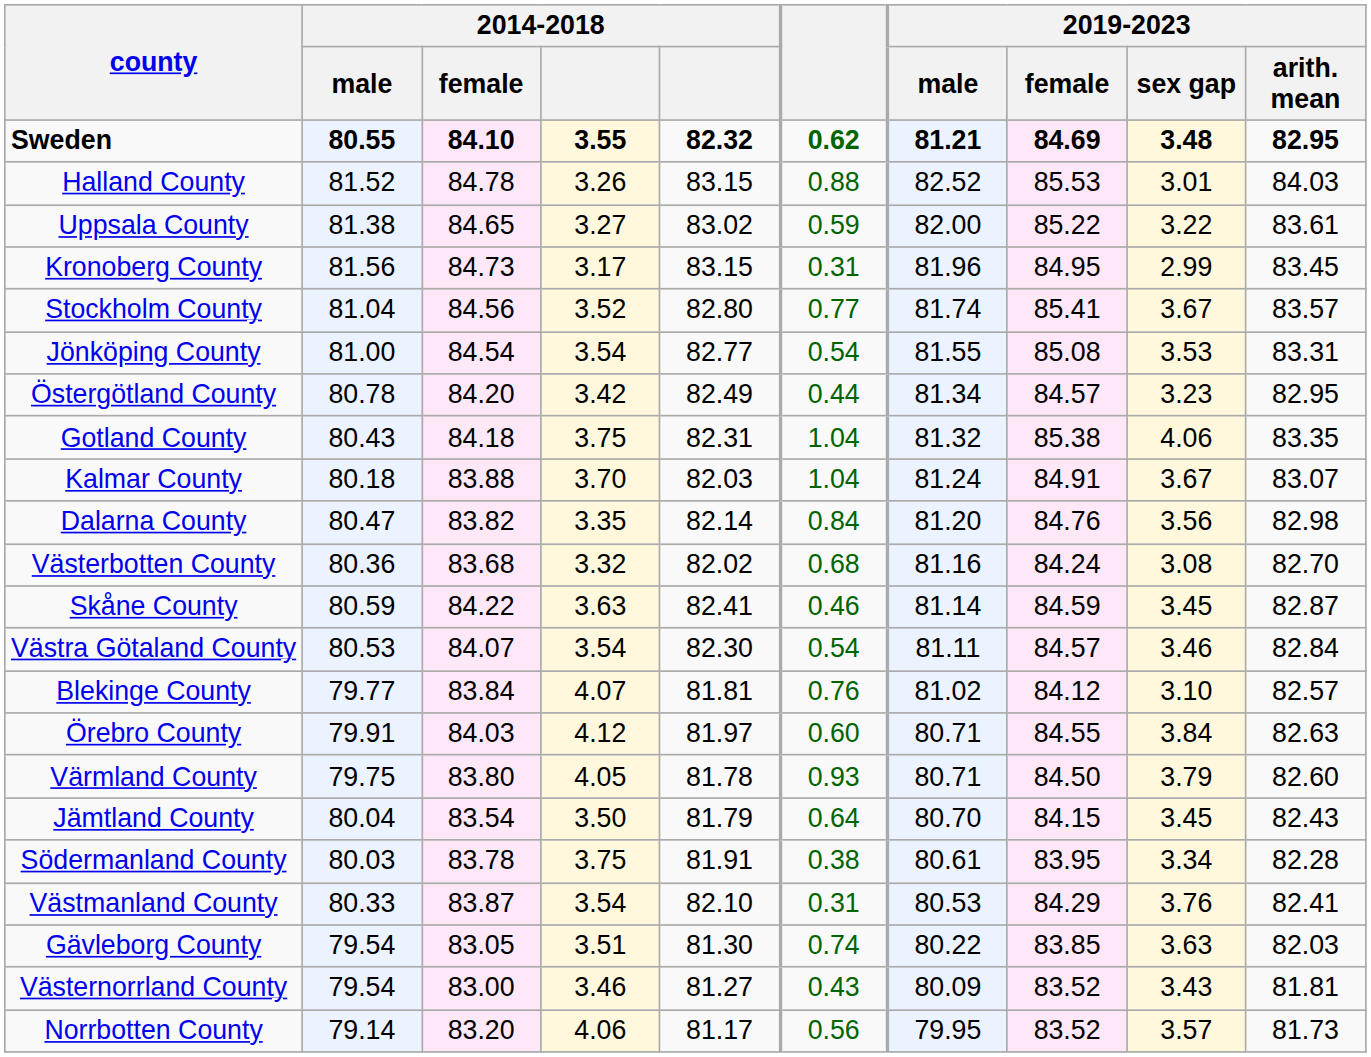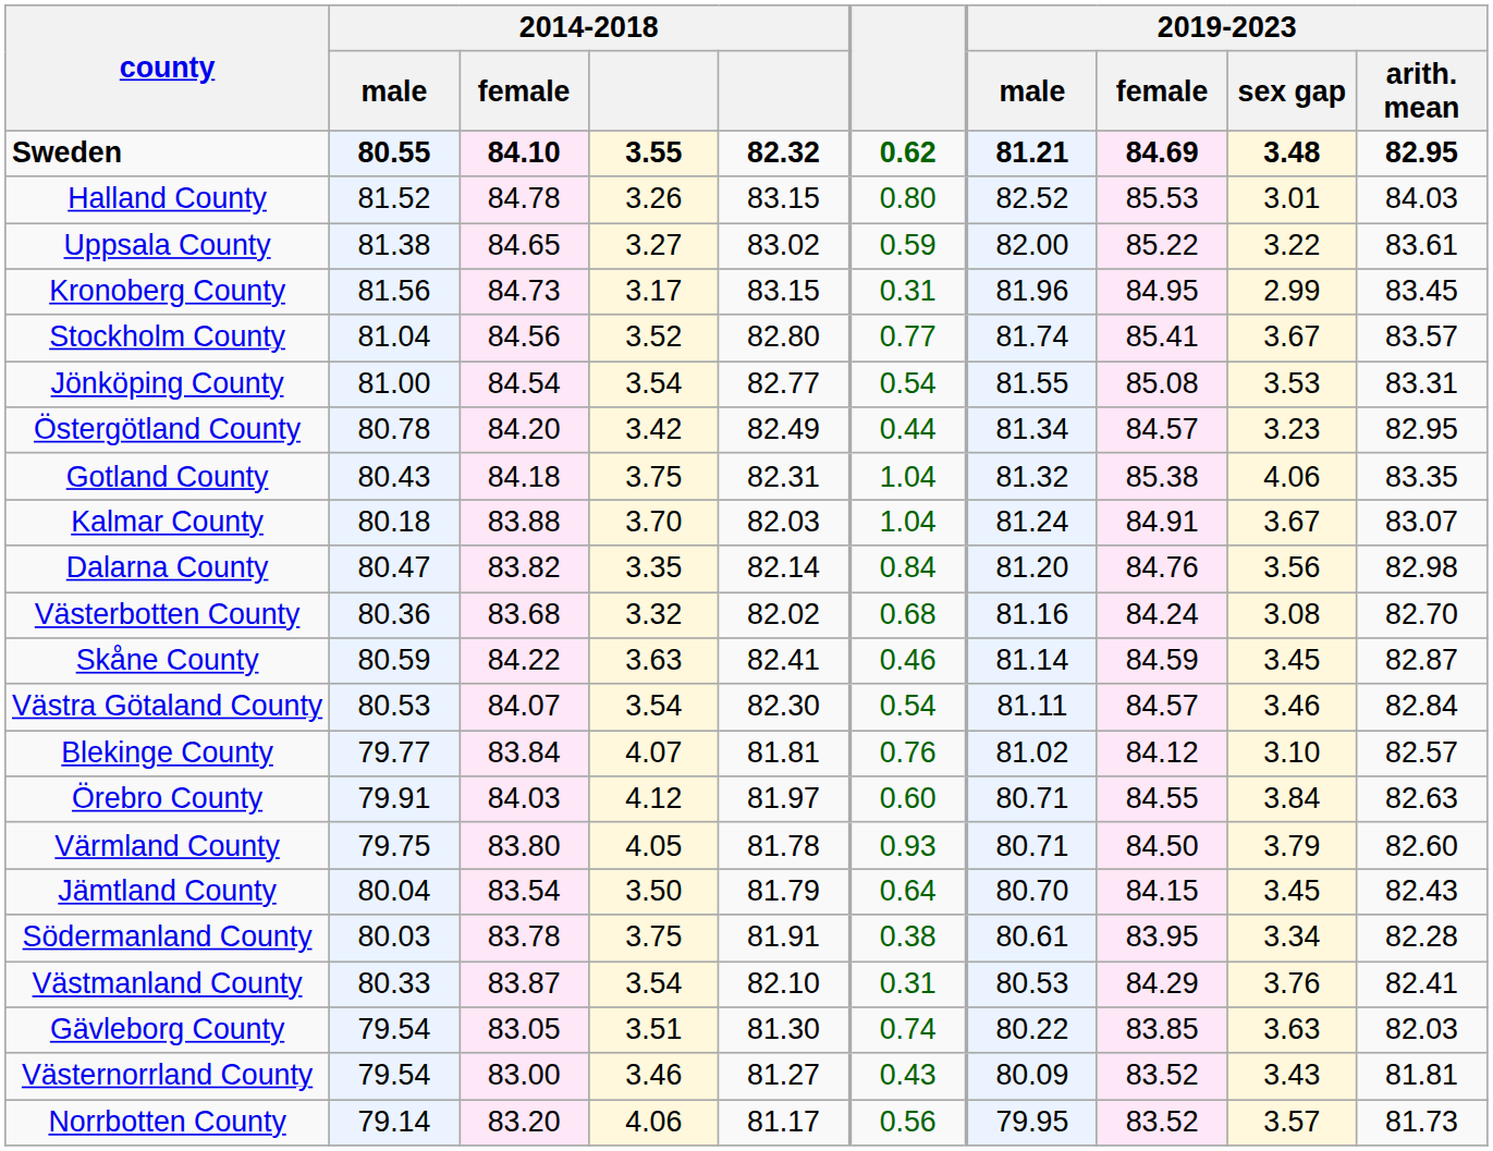 <table class="wikitable sortable mw-datatable static-row-numbers sort-under col1left" style="text-align:center;">
 <tr>
 <th rowspan=2 style="vertical-align:middle;"><a href='#'>county</a></th>
 <th colspan=4>2014-2018</th>
 <th rowspan=2 style="vertical-align:middle;width:3.5em;border-left-width:2px;"></th>
 <th colspan=4 style="border-left-width:2px;">2019-2023</th>
 </tr>
 <tr>
 <th style="vertical-align:middle;width:4em;">male</th>
 <th style="vertical-align:middle;width:4em;">female</th>
 <th style="vertical-align:middle;width:4em;"></th>
 <th style="width:4em;"></th>
 <th style="vertical-align:middle;width:4em;border-left-width:2px;">male</th>
 <th style="vertical-align:middle;width:4em;">female</th>
 <th style="vertical-align:middle;width:4em;">sex gap</th>
 <th style="width:4em;">arith. mean</th>
 </tr>
 <tr class=static-row-header>
 <td style="text-align:left;"><strong>Sweden</strong></td>
 <td style="background:#eaf3ff;"><strong>80.55</strong></td>
 <td style="background:#fee7f6;"><strong>84.10</strong></td>
 <td style="background:#fff8dc;"><strong>3.55</strong></td>
 <td><strong>82.32</strong></td>
 <td style="color:darkgreen;border-left-width:2px;"><strong>0.62</strong></td>
 <td style="background:#eaf3ff;border-left-width:2px;"><strong>81.21</strong></td>
 <td style="background:#fee7f6;"><strong>84.69</strong></td>
 <td style="background:#fff8dc;"><strong>3.48</strong></td>
 <td><strong>82.95</strong></td>
 </tr>
 <tr>
 <td><a href='#'>Halland County</a></td>
 <td style="background:#eaf3ff;">81.52</td>
 <td style="background:#fee7f6;">84.78</td>
 <td style="background:#fff8dc;">3.26</td>
 <td>83.15</td>
-<td style="color:darkgreen;border-left-width:2px;">0.88</td>
+<td style="color:darkgreen;border-left-width:2px;">0.80</td>
 <td style="background:#eaf3ff;border-left-width:2px;">82.52</td>
 <td style="background:#fee7f6;">85.53</td>
 <td style="background:#fff8dc;">3.01</td>
 <td>84.03</td>
 </tr>
 <tr>
 <td><a href='#'>Uppsala County</a></td>
 <td style="background:#eaf3ff;">81.38</td>
 <td style="background:#fee7f6;">84.65</td>
 <td style="background:#fff8dc;">3.27</td>
 <td>83.02</td>
 <td style="color:darkgreen;border-left-width:2px;">0.59</td>
 <td style="background:#eaf3ff;border-left-width:2px;">82.00</td>
 <td style="background:#fee7f6;">85.22</td>
 <td style="background:#fff8dc;">3.22</td>
 <td>83.61</td>
 </tr>
 <tr>
 <td><a href='#'>Kronoberg County</a></td>
 <td style="background:#eaf3ff;">81.56</td>
 <td style="background:#fee7f6;">84.73</td>
 <td style="background:#fff8dc;">3.17</td>
 <td>83.15</td>
 <td style="color:darkgreen;border-left-width:2px;">0.31</td>
 <td style="background:#eaf3ff;border-left-width:2px;">81.96</td>
 <td style="background:#fee7f6;">84.95</td>
 <td style="background:#fff8dc;">2.99</td>
 <td>83.45</td>
 </tr>
 <tr>
 <td><a href='#'>Stockholm County</a></td>
 <td style="background:#eaf3ff;">81.04</td>
 <td style="background:#fee7f6;">84.56</td>
 <td style="background:#fff8dc;">3.52</td>
 <td>82.80</td>
 <td style="color:darkgreen;border-left-width:2px;">0.77</td>
 <td style="background:#eaf3ff;border-left-width:2px;">81.74</td>
 <td style="background:#fee7f6;">85.41</td>
 <td style="background:#fff8dc;">3.67</td>
 <td>83.57</td>
 </tr>
 <tr>
 <td><a href='#'>Jönköping County</a></td>
 <td style="background:#eaf3ff;">81.00</td>
 <td style="background:#fee7f6;">84.54</td>
 <td style="background:#fff8dc;">3.54</td>
 <td>82.77</td>
 <td style="color:darkgreen;border-left-width:2px;">0.54</td>
 <td style="background:#eaf3ff;border-left-width:2px;">81.55</td>
 <td style="background:#fee7f6;">85.08</td>
 <td style="background:#fff8dc;">3.53</td>
 <td>83.31</td>
 </tr>
 <tr>
 <td><a href='#'>Östergötland County</a></td>
 <td style="background:#eaf3ff;">80.78</td>
 <td style="background:#fee7f6;">84.20</td>
 <td style="background:#fff8dc;">3.42</td>
 <td>82.49</td>
 <td style="color:darkgreen;border-left-width:2px;">0.44</td>
 <td style="background:#eaf3ff;border-left-width:2px;">81.34</td>
 <td style="background:#fee7f6;">84.57</td>
 <td style="background:#fff8dc;">3.23</td>
 <td>82.95</td>
 </tr>
 <tr>
 <td><a href='#'>Gotland County</a></td>
 <td style="background:#eaf3ff;">80.43</td>
 <td style="background:#fee7f6;">84.18</td>
 <td style="background:#fff8dc;">3.75</td>
 <td>82.31</td>
 <td style="color:darkgreen;border-left-width:2px;">1.04</td>
 <td style="background:#eaf3ff;border-left-width:2px;">81.32</td>
 <td style="background:#fee7f6;">85.38</td>
 <td style="background:#fff8dc;">4.06</td>
 <td>83.35</td>
 </tr>
 <tr>
 <td><a href='#'>Kalmar County</a></td>
 <td style="background:#eaf3ff;">80.18</td>
 <td style="background:#fee7f6;">83.88</td>
 <td style="background:#fff8dc;">3.70</td>
 <td>82.03</td>
 <td style="color:darkgreen;border-left-width:2px;">1.04</td>
 <td style="background:#eaf3ff;border-left-width:2px;">81.24</td>
 <td style="background:#fee7f6;">84.91</td>
 <td style="background:#fff8dc;">3.67</td>
 <td>83.07</td>
 </tr>
 <tr>
 <td><a href='#'>Dalarna County</a></td>
 <td style="background:#eaf3ff;">80.47</td>
 <td style="background:#fee7f6;">83.82</td>
 <td style="background:#fff8dc;">3.35</td>
 <td>82.14</td>
 <td style="color:darkgreen;border-left-width:2px;">0.84</td>
 <td style="background:#eaf3ff;border-left-width:2px;">81.20</td>
 <td style="background:#fee7f6;">84.76</td>
 <td style="background:#fff8dc;">3.56</td>
 <td>82.98</td>
 </tr>
 <tr>
 <td><a href='#'>Västerbotten County</a></td>
 <td style="background:#eaf3ff;">80.36</td>
 <td style="background:#fee7f6;">83.68</td>
 <td style="background:#fff8dc;">3.32</td>
 <td>82.02</td>
 <td style="color:darkgreen;border-left-width:2px;">0.68</td>
 <td style="background:#eaf3ff;border-left-width:2px;">81.16</td>
 <td style="background:#fee7f6;">84.24</td>
 <td style="background:#fff8dc;">3.08</td>
 <td>82.70</td>
 </tr>
 <tr>
 <td><a href='#'>Skåne County</a></td>
 <td style="background:#eaf3ff;">80.59</td>
 <td style="background:#fee7f6;">84.22</td>
 <td style="background:#fff8dc;">3.63</td>
 <td>82.41</td>
 <td style="color:darkgreen;border-left-width:2px;">0.46</td>
 <td style="background:#eaf3ff;border-left-width:2px;">81.14</td>
 <td style="background:#fee7f6;">84.59</td>
 <td style="background:#fff8dc;">3.45</td>
 <td>82.87</td>
 </tr>
 <tr>
 <td><a href='#'>Västra Götaland County</a></td>
 <td style="background:#eaf3ff;">80.53</td>
 <td style="background:#fee7f6;">84.07</td>
 <td style="background:#fff8dc;">3.54</td>
 <td>82.30</td>
 <td style="color:darkgreen;border-left-width:2px;">0.54</td>
 <td style="background:#eaf3ff;border-left-width:2px;">81.11</td>
 <td style="background:#fee7f6;">84.57</td>
 <td style="background:#fff8dc;">3.46</td>
 <td>82.84</td>
 </tr>
 <tr>
 <td><a href='#'>Blekinge County</a></td>
 <td style="background:#eaf3ff;">79.77</td>
 <td style="background:#fee7f6;">83.84</td>
 <td style="background:#fff8dc;">4.07</td>
 <td>81.81</td>
 <td style="color:darkgreen;border-left-width:2px;">0.76</td>
 <td style="background:#eaf3ff;border-left-width:2px;">81.02</td>
 <td style="background:#fee7f6;">84.12</td>
 <td style="background:#fff8dc;">3.10</td>
 <td>82.57</td>
 </tr>
 <tr>
 <td><a href='#'>Örebro County</a></td>
 <td style="background:#eaf3ff;">79.91</td>
 <td style="background:#fee7f6;">84.03</td>
 <td style="background:#fff8dc;">4.12</td>
 <td>81.97</td>
 <td style="color:darkgreen;border-left-width:2px;">0.60</td>
 <td style="background:#eaf3ff;border-left-width:2px;">80.71</td>
 <td style="background:#fee7f6;">84.55</td>
 <td style="background:#fff8dc;">3.84</td>
 <td>82.63</td>
 </tr>
 <tr>
 <td><a href='#'>Värmland County</a></td>
 <td style="background:#eaf3ff;">79.75</td>
 <td style="background:#fee7f6;">83.80</td>
 <td style="background:#fff8dc;">4.05</td>
 <td>81.78</td>
 <td style="color:darkgreen;border-left-width:2px;">0.93</td>
 <td style="background:#eaf3ff;border-left-width:2px;">80.71</td>
 <td style="background:#fee7f6;">84.50</td>
 <td style="background:#fff8dc;">3.79</td>
 <td>82.60</td>
 </tr>
 <tr>
 <td><a href='#'>Jämtland County</a></td>
 <td style="background:#eaf3ff;">80.04</td>
 <td style="background:#fee7f6;">83.54</td>
 <td style="background:#fff8dc;">3.50</td>
 <td>81.79</td>
 <td style="color:darkgreen;border-left-width:2px;">0.64</td>
 <td style="background:#eaf3ff;border-left-width:2px;">80.70</td>
 <td style="background:#fee7f6;">84.15</td>
 <td style="background:#fff8dc;">3.45</td>
 <td>82.43</td>
 </tr>
 <tr>
 <td><a href='#'>Södermanland County</a></td>
 <td style="background:#eaf3ff;">80.03</td>
 <td style="background:#fee7f6;">83.78</td>
 <td style="background:#fff8dc;">3.75</td>
 <td>81.91</td>
 <td style="color:darkgreen;border-left-width:2px;">0.38</td>
 <td style="background:#eaf3ff;border-left-width:2px;">80.61</td>
 <td style="background:#fee7f6;">83.95</td>
 <td style="background:#fff8dc;">3.34</td>
 <td>82.28</td>
 </tr>
 <tr>
 <td><a href='#'>Västmanland County</a></td>
 <td style="background:#eaf3ff;">80.33</td>
 <td style="background:#fee7f6;">83.87</td>
 <td style="background:#fff8dc;">3.54</td>
 <td>82.10</td>
 <td style="color:darkgreen;border-left-width:2px;">0.31</td>
 <td style="background:#eaf3ff;border-left-width:2px;">80.53</td>
 <td style="background:#fee7f6;">84.29</td>
 <td style="background:#fff8dc;">3.76</td>
 <td>82.41</td>
 </tr>
 <tr>
 <td><a href='#'>Gävleborg County</a></td>
 <td style="background:#eaf3ff;">79.54</td>
 <td style="background:#fee7f6;">83.05</td>
 <td style="background:#fff8dc;">3.51</td>
 <td>81.30</td>
 <td style="color:darkgreen;border-left-width:2px;">0.74</td>
 <td style="background:#eaf3ff;border-left-width:2px;">80.22</td>
 <td style="background:#fee7f6;">83.85</td>
 <td style="background:#fff8dc;">3.63</td>
 <td>82.03</td>
 </tr>
 <tr>
 <td><a href='#'>Västernorrland County</a></td>
 <td style="background:#eaf3ff;">79.54</td>
 <td style="background:#fee7f6;">83.00</td>
 <td style="background:#fff8dc;">3.46</td>
 <td>81.27</td>
 <td style="color:darkgreen;border-left-width:2px;">0.43</td>
 <td style="background:#eaf3ff;border-left-width:2px;">80.09</td>
 <td style="background:#fee7f6;">83.52</td>
 <td style="background:#fff8dc;">3.43</td>
 <td>81.81</td>
 </tr>
 <tr>
 <td><a href='#'>Norrbotten County</a></td>
 <td style="background:#eaf3ff;">79.14</td>
 <td style="background:#fee7f6;">83.20</td>
 <td style="background:#fff8dc;">4.06</td>
 <td>81.17</td>
 <td style="color:darkgreen;border-left-width:2px;">0.56</td>
 <td style="background:#eaf3ff;border-left-width:2px;">79.95</td>
 <td style="background:#fee7f6;">83.52</td>
 <td style="background:#fff8dc;">3.57</td>
 <td>81.73</td>
 </tr>
 </table>
